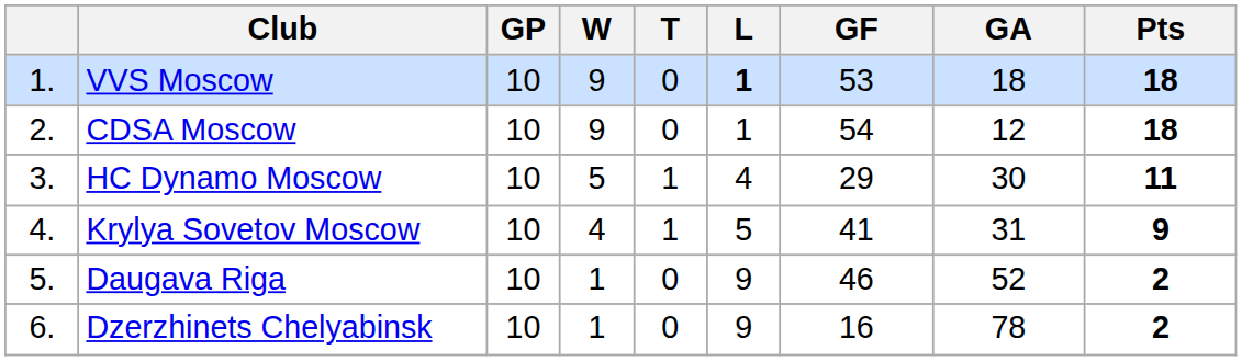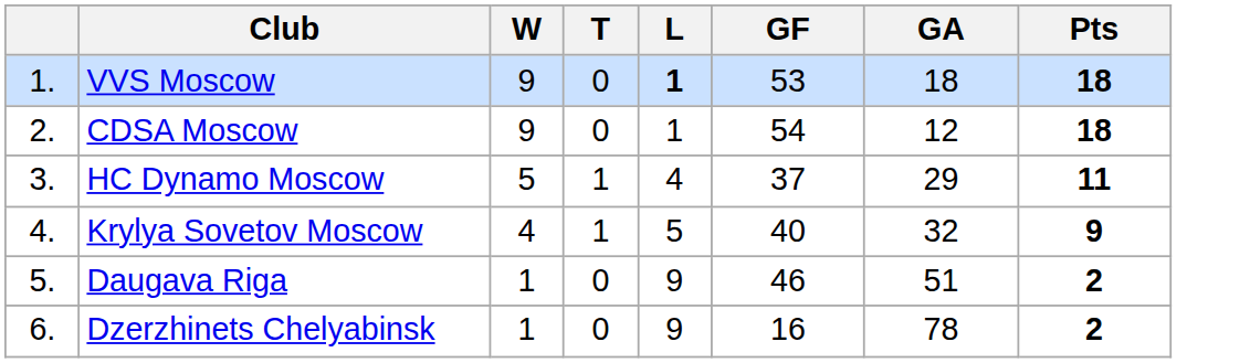 <table class="wikitable">
 <tr>
 <th width="30"></th>
 <th width="200">Club</th>
-<th width="30">GP</th>
 <th width="30">W</th>
 <th width="30">T</th>
 <th width="30">L</th>
 <th width="70">GF</th>
 <th width="70">GA</th>
 <th width="70">Pts</th>
 </tr>
 <tr bgcolor="#CAE1FF" align="center">
 <td>1.</td>
 <td align="left"><a href='#'>VVS Moscow</a></td>
-<td>10</td>
 <td>9</td>
 <td>0</td>
 <td><strong>1</strong></td>
 <td>53</td>
 <td>18</td>
 <td><strong>18</strong></td>
 </tr>
 <tr bgcolor="#FFFFFF" align="center">
 <td>2.</td>
 <td align="left"><a href='#'>CDSA Moscow</a></td>
-<td>10</td>
 <td>9</td>
 <td>0</td>
 <td>1</td>
 <td>54</td>
 <td>12</td>
 <td><strong>18</strong></td>
 </tr>
 <tr bgcolor="#FFFFFF" align="center">
 <td>3.</td>
 <td align="left"><a href='#'>HC Dynamo Moscow</a></td>
-<td>10</td>
 <td>5</td>
 <td>1</td>
 <td>4</td>
+<td>37</td>
 <td>29</td>
-<td>30</td>
 <td><strong>11</strong></td>
 </tr>
 <tr bgcolor="#FFFFFF" align="center">
 <td>4.</td>
 <td align="left"><a href='#'>Krylya Sovetov Moscow</a></td>
-<td>10</td>
 <td>4</td>
 <td>1</td>
 <td>5</td>
-<td>41</td>
-<td>31</td>
+<td>40</td>
+<td>32</td>
 <td><strong>9</strong></td>
 </tr>
 <tr bgcolor="#FFFFFF" align="center">
 <td>5.</td>
 <td align="left"><a href='#'>Daugava Riga</a></td>
-<td>10</td>
 <td>1</td>
 <td>0</td>
 <td>9</td>
 <td>46</td>
-<td>52</td>
+<td>51</td>
 <td><strong>2</strong></td>
 </tr>
 <tr bgcolor="#FFFFFF" align="center">
 <td>6.</td>
 <td align="left"><a href='#'>Dzerzhinets Chelyabinsk</a></td>
-<td>10</td>
 <td>1</td>
 <td>0</td>
 <td>9</td>
 <td>16</td>
 <td>78</td>
 <td><strong>2</strong></td>
 </tr>
 </table>
